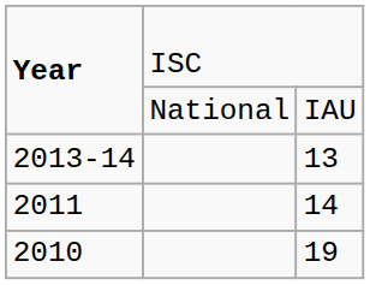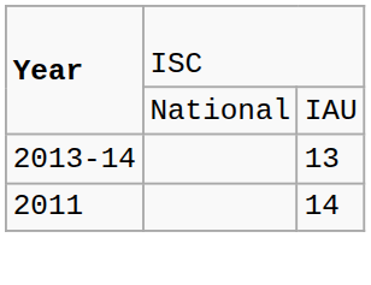 <table class="wikitable sortable">
 <tr>
 <td rowspan="2"><strong>Year</strong></td>
 <td colspan="2"><br>ISC</td>
 </tr>
 <tr>
 <td>National</td>
 <td>IAU</td>
 </tr>
 <tr>
 <td>2013-14</td>
 <td></td>
 <td>13</td>
 </tr>
 <tr>
 <td>2011</td>
 <td></td>
 <td>14</td>
 </tr>
-<tr>
-<td>2010</td>
-<td></td>
-<td>19</td>
-</tr>
 </table>
